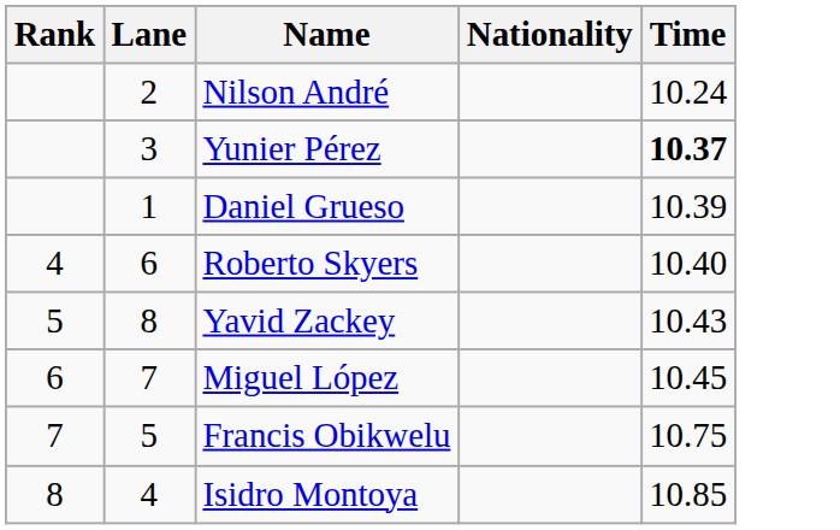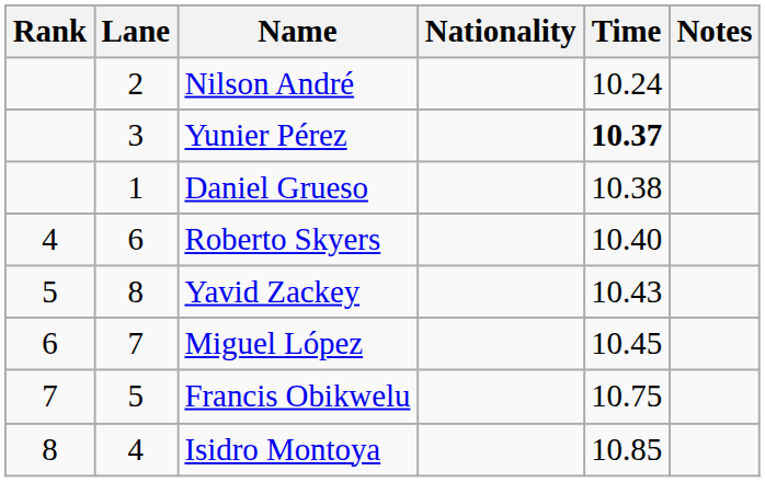 <table class="wikitable sortable" style="text-align:center;font-size:95%">
 <tr>
 <th>Rank</th>
 <th>Lane</th>
 <th>Name</th>
 <th>Nationality</th>
 <th>Time</th>
+<th>Notes</th>
 </tr>
 <tr>
 <td></td>
 <td>2</td>
 <td align=left><a href='#'>Nilson André</a></td>
 <td align=left></td>
 <td>10.24</td>
+<td></td>
 </tr>
 <tr>
 <td></td>
 <td>3</td>
 <td align=left><a href='#'>Yunier Pérez</a></td>
 <td align=left></td>
 <td><strong>10.37</strong></td>
+<td></td>
 </tr>
 <tr>
 <td></td>
 <td>1</td>
 <td align=left><a href='#'>Daniel Grueso</a></td>
 <td align=left></td>
-<td>10.39</td>
+<td>10.38</td>
+<td></td>
 </tr>
 <tr>
 <td>4</td>
 <td>6</td>
 <td align=left><a href='#'>Roberto Skyers</a></td>
 <td align=left></td>
 <td>10.40</td>
+<td></td>
 </tr>
 <tr>
 <td>5</td>
 <td>8</td>
 <td align=left><a href='#'>Yavid Zackey</a></td>
 <td align=left></td>
 <td>10.43</td>
+<td></td>
 </tr>
 <tr>
 <td>6</td>
 <td>7</td>
 <td align=left><a href='#'>Miguel López</a></td>
 <td align=left></td>
 <td>10.45</td>
+<td></td>
 </tr>
 <tr>
 <td>7</td>
 <td>5</td>
 <td align=left><a href='#'>Francis Obikwelu</a></td>
 <td align=left></td>
 <td>10.75</td>
+<td></td>
 </tr>
 <tr>
 <td>8</td>
 <td>4</td>
 <td align=left><a href='#'>Isidro Montoya</a></td>
 <td align=left></td>
 <td>10.85</td>
+<td></td>
 </tr>
 </table>
